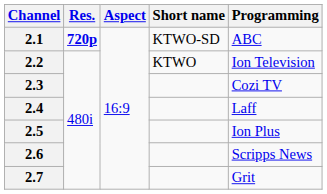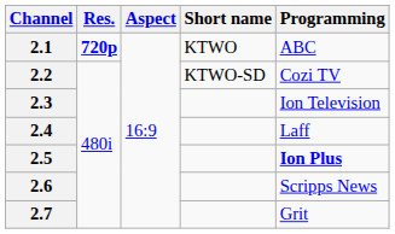 <table class="wikitable">
 <tr>
 <th scope = "col"><a href='#'>Channel</a></th>
 <th scope = "col"><a href='#'>Res.</a></th>
 <th scope = "col"><a href='#'>Aspect</a></th>
 <th scope = "col">Short name</th>
 <th scope = "col">Programming</th>
 </tr>
 <tr>
 <th scope = "row">2.1</th>
 <td><strong><a href='#'>720p</a></strong></td>
 <td rowspan=7><a href='#'>16:9</a></td>
-<td>KTWO-SD</td>
+<td>KTWO</td>
 <td><a href='#'>ABC</a></td>
 </tr>
 <tr>
 <th scope = "row">2.2</th>
 <td rowspan=6><a href='#'>480i</a></td>
-<td>KTWO</td>
-<td><a href='#'>Ion Television</a></td>
+<td>KTWO-SD</td>
+<td><a href='#'>Cozi TV</a></td>
 </tr>
 <tr>
 <th scope = "row">2.3</th>
 <td></td>
-<td><a href='#'>Cozi TV</a></td>
+<td><a href='#'>Ion Television</a></td>
 </tr>
 <tr>
 <th scope = "row">2.4</th>
 <td></td>
 <td><a href='#'>Laff</a></td>
 </tr>
 <tr>
 <th scope = "row">2.5</th>
 <td></td>
-<td><a href='#'>Ion Plus</a></td>
+<td><strong><a href='#'>Ion Plus</a></strong></td>
 </tr>
 <tr>
 <th scope = "row">2.6</th>
 <td></td>
 <td><a href='#'>Scripps News</a></td>
 </tr>
 <tr>
 <th scope = "row">2.7</th>
 <td></td>
 <td><a href='#'>Grit</a></td>
 </tr>
 </table>
